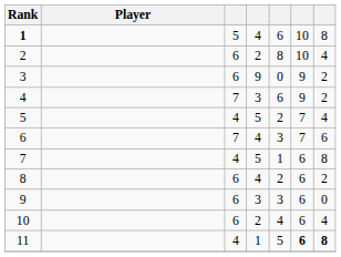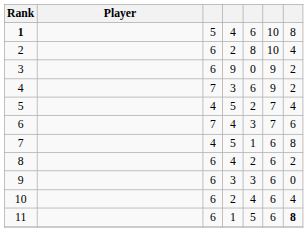 <table class="wikitable">
 <tr>
 <th width="20">Rank</th>
 <th width="220">Player</th>
 <th width="20"></th>
 <th width="20"></th>
 <th width="20"></th>
 <th width="20"></th>
 <th width="20"></th>
 </tr>
 <tr align=center>
 <td><strong>1</strong></td>
 <td align=left></td>
 <td>5</td>
 <td>4</td>
 <td>6</td>
 <td>10</td>
 <td>8</td>
 </tr>
 <tr align=center>
 <td>2</td>
 <td align=left></td>
 <td>6</td>
 <td>2</td>
 <td>8</td>
 <td>10</td>
 <td>4</td>
 </tr>
 <tr align=center>
 <td>3</td>
 <td align=left></td>
 <td>6</td>
 <td>9</td>
 <td>0</td>
 <td>9</td>
 <td>2</td>
 </tr>
 <tr align=center>
 <td>4</td>
 <td align=left></td>
 <td>7</td>
 <td>3</td>
 <td>6</td>
 <td>9</td>
 <td>2</td>
 </tr>
 <tr align=center>
 <td>5</td>
 <td align=left></td>
 <td>4</td>
 <td>5</td>
 <td>2</td>
 <td>7</td>
 <td>4</td>
 </tr>
 <tr align=center>
 <td>6</td>
 <td align=left></td>
 <td>7</td>
 <td>4</td>
 <td>3</td>
 <td>7</td>
 <td>6</td>
 </tr>
 <tr align=center>
 <td>7</td>
 <td align=left></td>
 <td>4</td>
 <td>5</td>
 <td>1</td>
 <td>6</td>
 <td>8</td>
 </tr>
 <tr align=center>
 <td>8</td>
 <td align=left></td>
 <td>6</td>
 <td>4</td>
 <td>2</td>
 <td>6</td>
 <td>2</td>
 </tr>
 <tr align=center>
 <td>9</td>
 <td align=left></td>
 <td>6</td>
 <td>3</td>
 <td>3</td>
 <td>6</td>
 <td>0</td>
 </tr>
 <tr align=center>
 <td>10</td>
 <td align=left></td>
 <td>6</td>
 <td>2</td>
 <td>4</td>
 <td>6</td>
 <td>4</td>
 </tr>
 <tr align=center>
 <td>11</td>
 <td align=left></td>
-<td>4</td>
+<td>6</td>
 <td>1</td>
 <td>5</td>
-<td><strong>6</strong></td>
+<td>6</td>
 <td><strong>8</strong></td>
 </tr>
 <tr align=center>
 </tr>
 </table>
